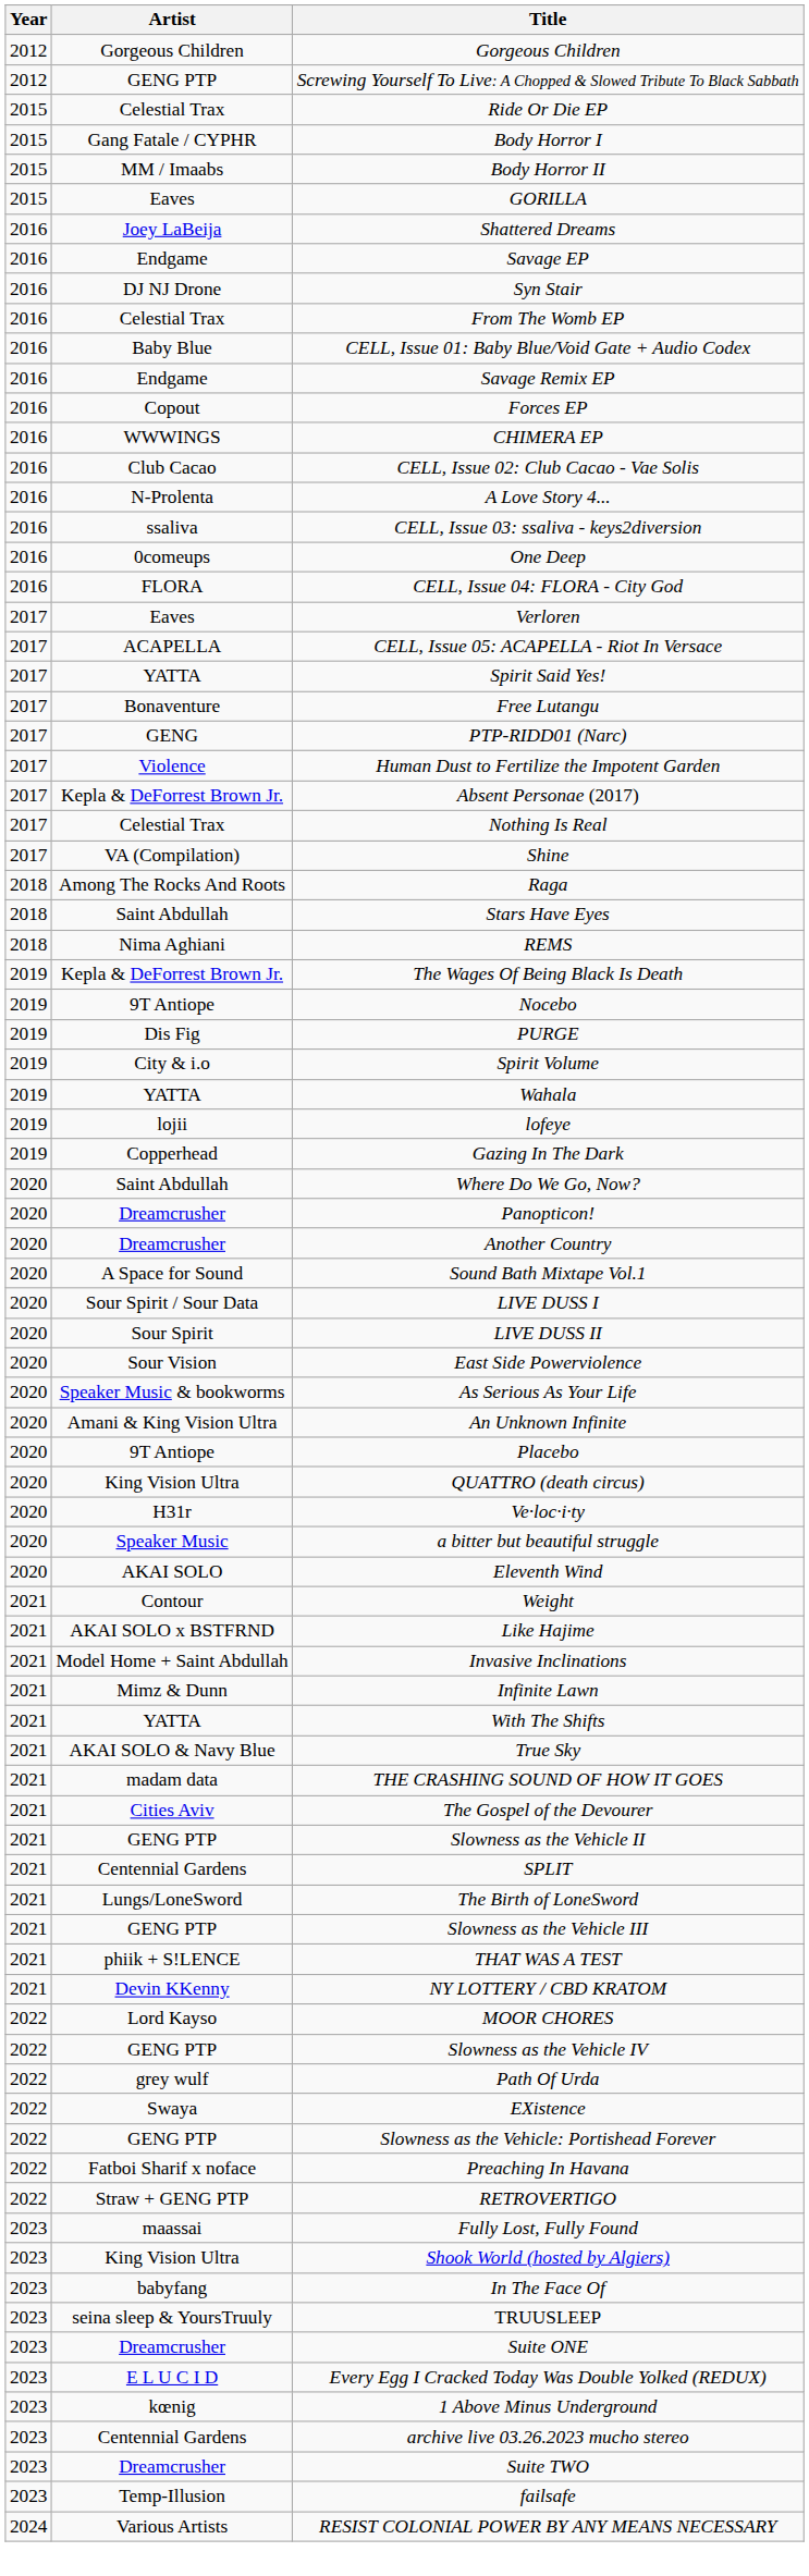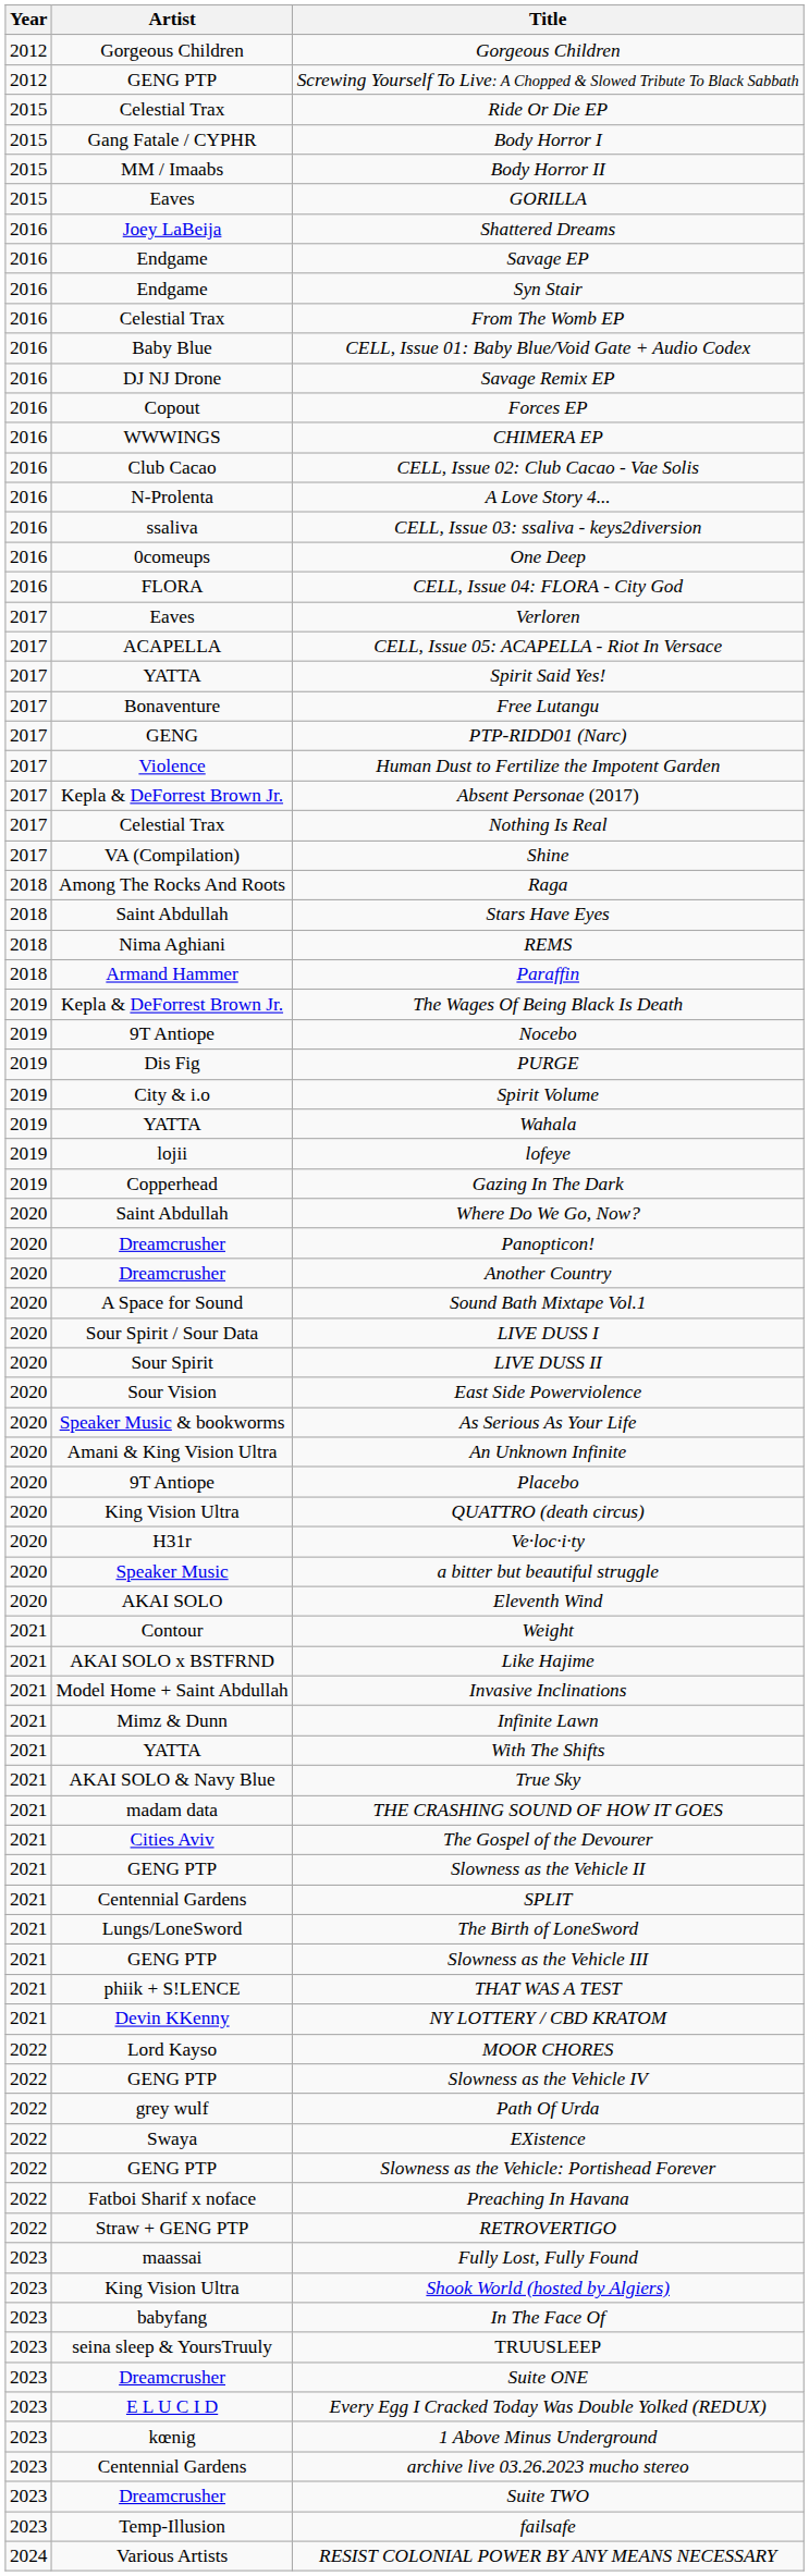 <table class="wikitable sortable" style="text-align:center; margin:5px;">
 <tr>
 <th>Year</th>
 <th>Artist</th>
 <th>Title</th>
 </tr>
 <tr>
 <td>2012</td>
 <td>Gorgeous Children</td>
 <td><em>Gorgeous Children</em></td>
 </tr>
 <tr>
 <td>2012</td>
 <td>GENG PTP</td>
 <td><em>Screwing Yourself To Live<small>: A Chopped & Slowed Tribute To Black Sabbath</small></em></td>
 </tr>
 <tr>
 <td>2015</td>
 <td>Celestial Trax</td>
 <td><em>Ride Or Die EP</em></td>
 </tr>
 <tr>
 <td>2015</td>
 <td>Gang Fatale / CYPHR</td>
 <td><em>Body Horror I</em></td>
 </tr>
 <tr>
 <td>2015</td>
 <td>MM / Imaabs</td>
 <td><em>Body Horror II</em></td>
 </tr>
 <tr>
 <td>2015</td>
 <td>Eaves</td>
 <td><em>GORILLA</em></td>
 </tr>
 <tr>
 <td>2016</td>
 <td><a href='#'>Joey LaBeija</a></td>
 <td><em>Shattered Dreams</em></td>
 </tr>
 <tr>
 <td>2016</td>
 <td>Endgame</td>
 <td><em>Savage EP</em></td>
 </tr>
 <tr>
 <td>2016</td>
-<td>DJ NJ Drone</td>
+<td>Endgame</td>
 <td><em>Syn Stair</em></td>
 </tr>
 <tr>
 <td>2016</td>
 <td>Celestial Trax</td>
 <td><em>From The Womb EP</em></td>
 </tr>
 <tr>
 <td>2016</td>
 <td>Baby Blue</td>
 <td><em>CELL, Issue 01: Baby Blue/Void Gate + Audio Codex</em></td>
 </tr>
 <tr>
 <td>2016</td>
-<td>Endgame</td>
+<td>DJ NJ Drone</td>
 <td><em>Savage Remix EP</em></td>
 </tr>
 <tr>
 <td>2016</td>
 <td>Copout</td>
 <td><em>Forces EP</em></td>
 </tr>
 <tr>
 <td>2016</td>
 <td>WWWINGS</td>
 <td><em>CHIMERA EP</em></td>
 </tr>
 <tr>
 <td>2016</td>
 <td>Club Cacao</td>
 <td><em>CELL, Issue 02: Club Cacao - Vae Solis</em></td>
 </tr>
 <tr>
 <td>2016</td>
 <td>N-Prolenta</td>
 <td><em>A Love Story 4...</em></td>
 </tr>
 <tr>
 <td>2016</td>
 <td>ssaliva</td>
 <td><em>CELL, Issue 03: ssaliva - keys2diversion</em></td>
 </tr>
 <tr>
 <td>2016</td>
 <td>0comeups</td>
 <td><em>One Deep</em></td>
 </tr>
 <tr>
 <td>2016</td>
 <td>FLORA</td>
 <td><em>CELL, Issue 04: FLORA - City God</em></td>
 </tr>
 <tr>
 <td>2017</td>
 <td>Eaves</td>
 <td><em>Verloren</em></td>
 </tr>
 <tr>
 <td>2017</td>
 <td>ACAPELLA</td>
 <td><em>CELL, Issue 05: ACAPELLA - Riot In Versace</em></td>
 </tr>
 <tr>
 <td>2017</td>
 <td>YATTA</td>
 <td><em>Spirit Said Yes!</em></td>
 </tr>
 <tr>
 <td>2017</td>
 <td>Bonaventure</td>
 <td><em>Free Lutangu</em></td>
 </tr>
 <tr>
 <td>2017</td>
 <td>GENG</td>
 <td><em>PTP-RIDD01 (Narc)</em></td>
 </tr>
 <tr>
 <td>2017</td>
 <td><a href='#'>Violence</a></td>
 <td><em>Human Dust to Fertilize the Impotent Garden</em></td>
 </tr>
 <tr>
 <td>2017</td>
 <td>Kepla & <a href='#'>DeForrest Brown Jr.</a></td>
 <td><em>Absent Personae</em> (2017)</td>
 </tr>
 <tr>
 <td>2017</td>
 <td>Celestial Trax</td>
 <td><em>Nothing Is Real</em></td>
 </tr>
 <tr>
 <td>2017</td>
 <td>VA (Compilation)</td>
 <td><em>Shine</em></td>
 </tr>
 <tr>
 <td>2018</td>
 <td>Among The Rocks And Roots</td>
 <td><em>Raga</em></td>
 </tr>
 <tr>
 <td>2018</td>
 <td>Saint Abdullah</td>
 <td><em>Stars Have Eyes</em></td>
 </tr>
 <tr>
 <td>2018</td>
 <td>Nima Aghiani</td>
 <td><em>REMS</em></td>
+</tr>
+<tr>
+<td>2018</td>
+<td><a href='#'>Armand Hammer</a></td>
+<td><em><a href='#'>Paraffin</a></em></td>
 </tr>
 <tr>
 <td>2019</td>
 <td>Kepla & <a href='#'>DeForrest Brown Jr.</a></td>
 <td><em>The Wages Of Being Black Is Death</em></td>
 </tr>
 <tr>
 <td>2019</td>
 <td>9T Antiope</td>
 <td><em>Nocebo</em></td>
 </tr>
 <tr>
 <td>2019</td>
 <td>Dis Fig</td>
 <td><em>PURGE</em></td>
 </tr>
 <tr>
 <td>2019</td>
 <td>City & i.o</td>
 <td><em>Spirit Volume</em></td>
 </tr>
 <tr>
 <td>2019</td>
 <td>YATTA</td>
 <td><em>Wahala</em></td>
 </tr>
 <tr>
 <td>2019</td>
 <td>lojii</td>
 <td><em>lofeye</em></td>
 </tr>
 <tr>
 <td>2019</td>
 <td>Copperhead</td>
 <td><em>Gazing In The Dark</em></td>
 </tr>
 <tr>
 <td>2020</td>
 <td>Saint Abdullah</td>
 <td><em>Where Do We Go, Now?</em></td>
 </tr>
 <tr>
 <td>2020</td>
 <td><a href='#'>Dreamcrusher</a></td>
 <td><em>Panopticon!</em></td>
 </tr>
 <tr>
 <td>2020</td>
 <td><a href='#'>Dreamcrusher</a></td>
 <td><em>Another Country</em></td>
 </tr>
 <tr>
 <td>2020</td>
 <td>A Space for Sound</td>
 <td><em>Sound Bath Mixtape Vol.1</em></td>
 </tr>
 <tr>
 <td>2020</td>
 <td>Sour Spirit / Sour Data</td>
 <td><em>LIVE DUSS I</em></td>
 </tr>
 <tr>
 <td>2020</td>
 <td>Sour Spirit</td>
 <td><em>LIVE DUSS II</em></td>
 </tr>
 <tr>
 <td>2020</td>
 <td>Sour Vision</td>
 <td><em>East Side Powerviolence</em></td>
 </tr>
 <tr>
 <td>2020</td>
 <td><a href='#'>Speaker Music</a> & bookworms</td>
 <td><em>As Serious As Your Life</em></td>
 </tr>
 <tr>
 <td>2020</td>
 <td>Amani & King Vision Ultra</td>
 <td><em>An Unknown Infinite</em></td>
 </tr>
 <tr>
 <td>2020</td>
 <td>9T Antiope</td>
 <td><em>Placebo</em></td>
 </tr>
 <tr>
 <td>2020</td>
 <td>King Vision Ultra</td>
 <td><em>QUATTRO (death circus)</em></td>
 </tr>
 <tr>
 <td>2020</td>
 <td>H31r</td>
 <td><em>Ve·loc·i·ty</em></td>
 </tr>
 <tr>
 <td>2020</td>
 <td><a href='#'>Speaker Music</a></td>
 <td><em>a bitter but beautiful struggle</em></td>
 </tr>
 <tr>
 <td>2020</td>
 <td>AKAI SOLO</td>
 <td><em>Eleventh Wind</em></td>
 </tr>
 <tr>
 <td>2021</td>
 <td>Contour</td>
 <td><em>Weight</em></td>
 </tr>
 <tr>
 <td>2021</td>
 <td>AKAI SOLO x BSTFRND</td>
 <td><em>Like Hajime</em></td>
 </tr>
 <tr>
 <td>2021</td>
 <td>Model Home + Saint Abdullah</td>
 <td><em>Invasive Inclinations</em></td>
 </tr>
 <tr>
 <td>2021</td>
 <td>Mimz & Dunn</td>
 <td><em>Infinite Lawn</em></td>
 </tr>
 <tr>
 <td>2021</td>
 <td>YATTA</td>
 <td><em>With The Shifts</em></td>
 </tr>
 <tr>
 <td>2021</td>
 <td>AKAI SOLO & Navy Blue</td>
 <td><em>True Sky</em></td>
 </tr>
 <tr>
 <td>2021</td>
 <td>madam data</td>
 <td><em>THE CRASHING SOUND OF HOW IT GOES</em></td>
 </tr>
 <tr>
 <td>2021</td>
 <td><a href='#'>Cities Aviv</a></td>
 <td><em>The Gospel of the Devourer</em></td>
 </tr>
 <tr>
 <td>2021</td>
 <td>GENG PTP</td>
 <td><em>Slowness as the Vehicle II</em></td>
 </tr>
 <tr>
 <td>2021</td>
 <td>Centennial Gardens</td>
 <td><em>SPLIT</em></td>
 </tr>
 <tr>
 <td>2021</td>
 <td>Lungs/LoneSword</td>
 <td><em>The Birth of LoneSword</em></td>
 </tr>
 <tr>
 <td>2021</td>
 <td>GENG PTP</td>
 <td><em>Slowness as the Vehicle III</em></td>
 </tr>
 <tr>
 <td>2021</td>
 <td>phiik + S!LENCE</td>
 <td><em>THAT WAS A TEST</em></td>
 </tr>
 <tr>
 <td>2021</td>
 <td><a href='#'>Devin KKenny</a></td>
 <td><em>NY LOTTERY / CBD KRATOM</em></td>
 </tr>
 <tr>
 <td>2022</td>
 <td>Lord Kayso</td>
 <td><em>MOOR CHORES</em></td>
 </tr>
 <tr>
 <td>2022</td>
 <td>GENG PTP</td>
 <td><em>Slowness as the Vehicle IV</em></td>
 </tr>
 <tr>
 <td>2022</td>
 <td>grey wulf</td>
 <td><em>Path Of Urda</em></td>
 </tr>
 <tr>
 <td>2022</td>
 <td>Swaya</td>
 <td><em>EXistence</em></td>
 </tr>
 <tr>
 <td>2022</td>
 <td>GENG PTP</td>
 <td><em>Slowness as the Vehicle: Portishead Forever</em></td>
 </tr>
 <tr>
 <td>2022</td>
 <td>Fatboi Sharif x noface</td>
 <td><em>Preaching In Havana</em></td>
 </tr>
 <tr>
 <td>2022</td>
 <td>Straw + GENG PTP</td>
 <td><em>RETROVERTIGO</em></td>
 </tr>
 <tr>
 <td>2023</td>
 <td>maassai</td>
 <td><em>Fully Lost, Fully Found</em></td>
 </tr>
 <tr>
 <td>2023</td>
 <td>King Vision Ultra</td>
 <td><em><a href='#'>Shook World (hosted by Algiers)</a></em></td>
 </tr>
 <tr>
 <td>2023</td>
 <td>babyfang</td>
 <td><em>In The Face Of</em></td>
 </tr>
 <tr>
 <td>2023</td>
 <td>seina sleep & YoursTruuly</td>
 <td>TRUUSLEEP</td>
 </tr>
 <tr>
 <td>2023</td>
 <td><a href='#'>Dreamcrusher</a></td>
 <td><em>Suite ONE</em></td>
 </tr>
 <tr>
 <td>2023</td>
 <td><a href='#'>E L U C I D</a></td>
 <td><em>Every Egg I Cracked Today Was Double Yolked (REDUX)</em></td>
 </tr>
 <tr>
 <td>2023</td>
 <td>kœnig</td>
 <td><em>1 Above Minus Underground</em></td>
 </tr>
 <tr>
 <td>2023</td>
 <td>Centennial Gardens</td>
 <td><em>archive live 03.26.2023 mucho stereo</em></td>
 </tr>
 <tr>
 <td>2023</td>
 <td><a href='#'>Dreamcrusher</a></td>
 <td><em>Suite TWO</em></td>
 </tr>
 <tr>
 <td>2023</td>
 <td>Temp-Illusion</td>
 <td><em>failsafe</em></td>
 </tr>
 <tr>
 <td>2024</td>
 <td>Various Artists</td>
 <td><em>RESIST COLONIAL POWER BY ANY MEANS NECESSARY</em></td>
 </tr>
 </table>
